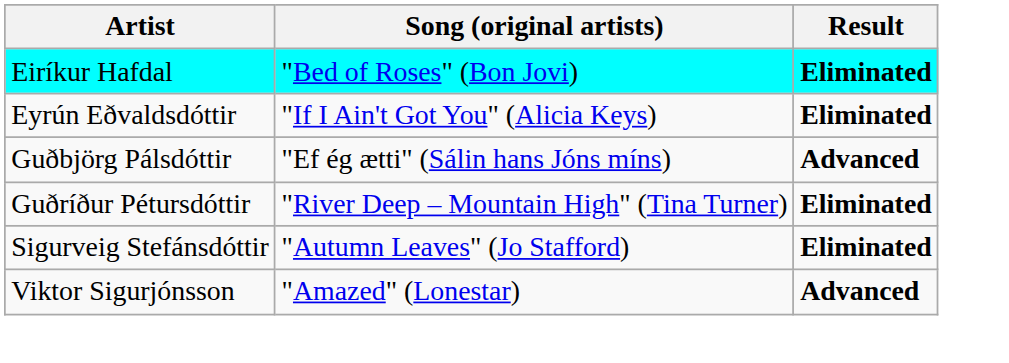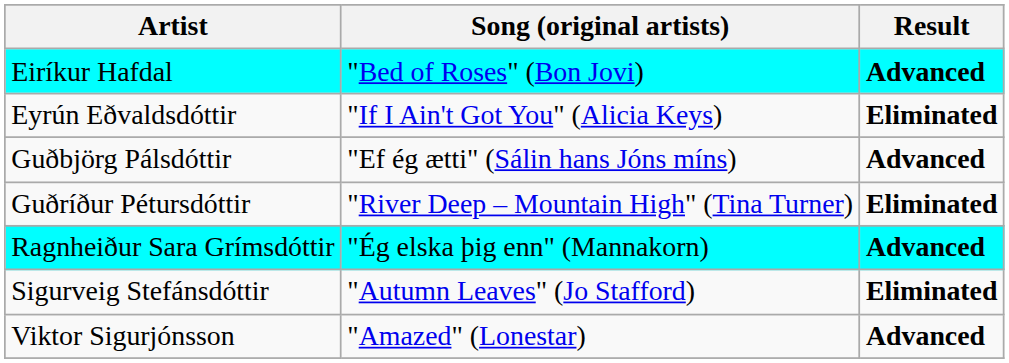 <table class=wikitable>
 <tr>
 <th>Artist</th>
 <th>Song (original artists)</th>
 <th>Result</th>
 </tr>
 <tr style="background:cyan;">
 <td>Eiríkur Hafdal</td>
 <td>"<a href='#'>Bed of Roses</a>" (<a href='#'>Bon Jovi</a>)</td>
-<td><strong>Eliminated</strong></td>
+<td><strong>Advanced</strong></td>
 </tr>
 <tr>
 <td>Eyrún Eðvaldsdóttir</td>
 <td>"<a href='#'>If I Ain't Got You</a>" (<a href='#'>Alicia Keys</a>)</td>
 <td><strong>Eliminated</strong></td>
 </tr>
 <tr>
 <td>Guðbjörg Pálsdóttir</td>
 <td>"Ef ég ætti" (<a href='#'>Sálin hans Jóns míns</a>)</td>
 <td><strong>Advanced</strong></td>
 </tr>
 <tr>
 <td>Guðríður Pétursdóttir</td>
 <td>"<a href='#'>River Deep – Mountain High</a>" (<a href='#'>Tina Turner</a>)</td>
 <td><strong>Eliminated</strong></td>
 </tr>
+<tr style="background:cyan;">
+<td>Ragnheiður Sara Grímsdóttir</td>
+<td>"Ég elska þig enn" (Mannakorn)</td>
+<td><strong>Advanced</strong></td>
+</tr>
 <tr>
 <td>Sigurveig Stefánsdóttir</td>
 <td>"<a href='#'>Autumn Leaves</a>" (<a href='#'>Jo Stafford</a>)</td>
 <td><strong>Eliminated</strong></td>
 </tr>
 <tr>
 <td>Viktor Sigurjónsson</td>
 <td>"<a href='#'>Amazed</a>" (<a href='#'>Lonestar</a>)</td>
 <td><strong>Advanced</strong></td>
 </tr>
 </table>
